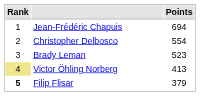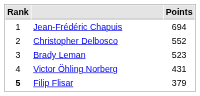 <table cellspacing="1" cellpadding="3" style="border:1px solid #aaa; font-size:86%;">
 <tr style="background:#e4e4e4;">
 <th style="border-bottom:1px solid #aaa; width:10px;">Rank</th>
 <th style="border-bottom:1px solid #aaa; width:200px;"></th>
 <th style="border-bottom:1px solid #aaa; width:20px;">Points</th>
 </tr>
 <tr>
 <td align=center>1</td>
 <td> <a href='#'>Jean-Frédéric Chapuis</a></td>
 <td align=center>694</td>
 </tr>
 <tr>
 <td align=center>2</td>
 <td> <a href='#'>Christopher Delbosco</a></td>
-<td align=center>554</td>
+<td align=center>552</td>
 </tr>
 <tr>
 <td align=center>3</td>
 <td> <a href='#'>Brady Leman</a></td>
 <td align=center>523</td>
 </tr>
 <tr>
-<td align=center style="background: khaki;">4</td>
+<td align=center>4</td>
 <td>  <a href='#'>Victor Öhling Norberg</a></td>
-<td align=center>413</td>
+<td align=center>431</td>
 </tr>
 <tr>
 <td align=center><strong>5</strong></td>
 <td> <a href='#'>Filip Flisar</a></td>
 <td align=center>379</td>
 </tr>
 <tr>
 </tr>
 </table>
